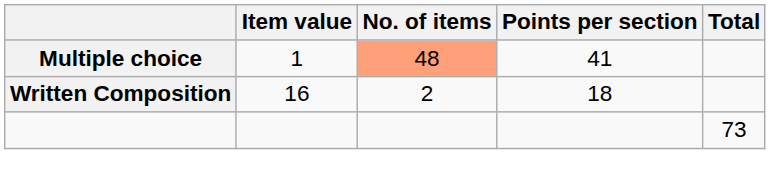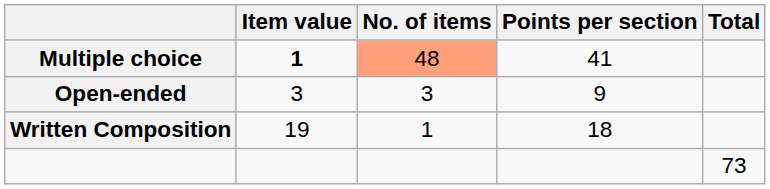 <table class="wikitable">
 <tr>
 <th></th>
 <th>Item value</th>
 <th>No. of items</th>
 <th>Points per section</th>
 <th>Total</th>
 </tr>
 <tr>
 <th>Multiple choice</th>
-<td style="text-align:center;">1</td>
+<td style="text-align:center;"><strong>1</strong></td>
 <td style="background: lightsalmon; text-align:center;">48</td>
 <td style="text-align:center;">41</td>
 <td></td>
 </tr>
 <tr>
+<th>Open-ended</th>
+<td style="text-align:center;">3</td>
+<td style="text-align:center;">3</td>
+<td style="text-align:center;">9</td>
+<td></td>
+</tr>
+<tr>
 <th>Written Composition</th>
-<td style="text-align:center;">16</td>
-<td style="text-align:center;">2</td>
+<td style="text-align:center;">19</td>
+<td style="text-align:center;">1</td>
 <td style="text-align:center;">18</td>
 <td></td>
 </tr>
 <tr>
 <td></td>
 <td></td>
 <td></td>
 <td></td>
 <td style="text-align:center;">73</td>
 </tr>
 </table>
